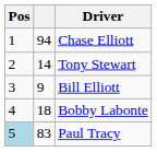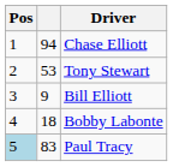 <table class="wikitable" style="font-size:98%">
 <tr>
 <th>Pos</th>
 <th></th>
 <th>Driver</th>
 </tr>
 <tr>
 <td>1</td>
 <td>94</td>
 <td><a href='#'>Chase Elliott</a></td>
 </tr>
 <tr>
 <td>2</td>
-<td>14</td>
+<td>53</td>
 <td><a href='#'>Tony Stewart</a></td>
 </tr>
 <tr>
 <td>3</td>
 <td>9</td>
 <td><a href='#'>Bill Elliott</a></td>
 </tr>
 <tr>
 <td>4</td>
 <td>18</td>
 <td><a href='#'>Bobby Labonte</a></td>
 </tr>
 <tr>
 <td style="background: lightblue;">5</td>
 <td>83</td>
 <td><a href='#'>Paul Tracy</a></td>
 </tr>
 </table>
